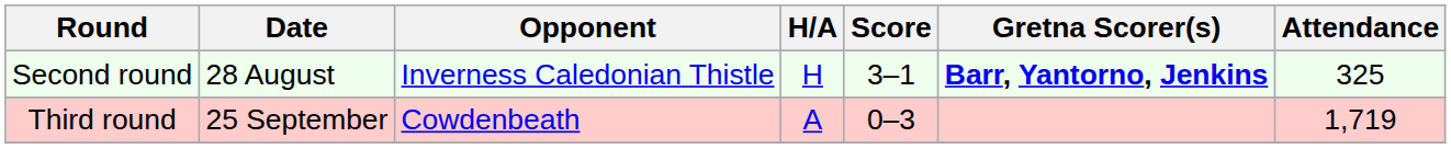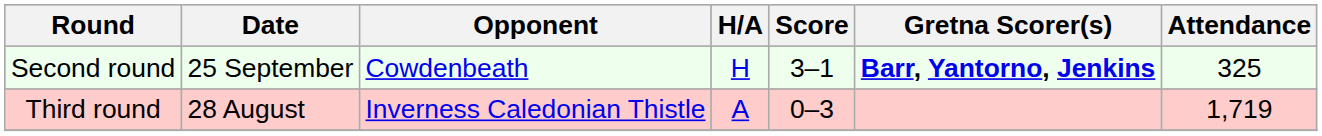 <table class="wikitable" style="text-align:center">
 <tr>
 <th>Round</th>
 <th>Date</th>
 <th>Opponent</th>
 <th>H/A</th>
 <th>Score</th>
 <th>Gretna Scorer(s)</th>
 <th>Attendance</th>
 </tr>
 <tr bgcolor=#EEFFEE>
 <td>Second round</td>
-<td align=left>28 August</td>
-<td align=left><a href='#'>Inverness Caledonian Thistle</a></td>
+<td align=left>25 September</td>
+<td align=left><a href='#'>Cowdenbeath</a></td>
 <td><a href='#'>H</a></td>
 <td>3–1</td>
 <td align=left><strong><a href='#'>Barr</a>, <a href='#'>Yantorno</a>, <a href='#'>Jenkins</a></strong></td>
 <td>325</td>
 </tr>
 <tr bgcolor=#FFCCCC>
 <td>Third round</td>
-<td align=left>25 September</td>
-<td align=left><a href='#'>Cowdenbeath</a></td>
+<td align=left>28 August</td>
+<td align=left><a href='#'>Inverness Caledonian Thistle</a></td>
 <td><a href='#'>A</a></td>
 <td>0–3</td>
 <td align=left></td>
 <td>1,719</td>
 </tr>
 <tr>
 </tr>
 </table>
